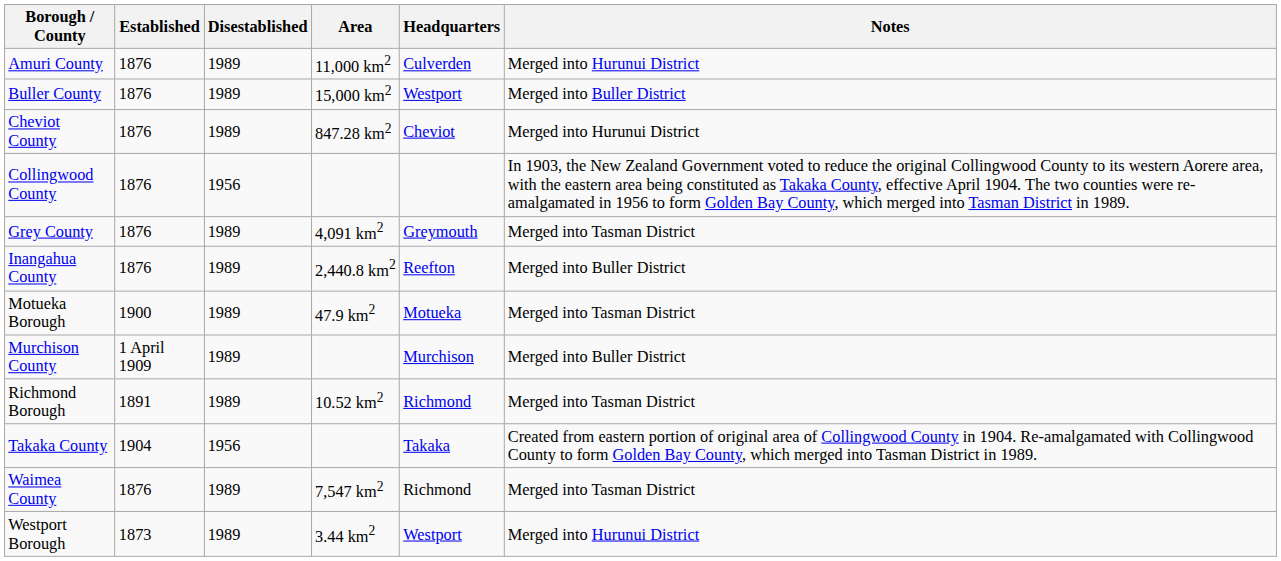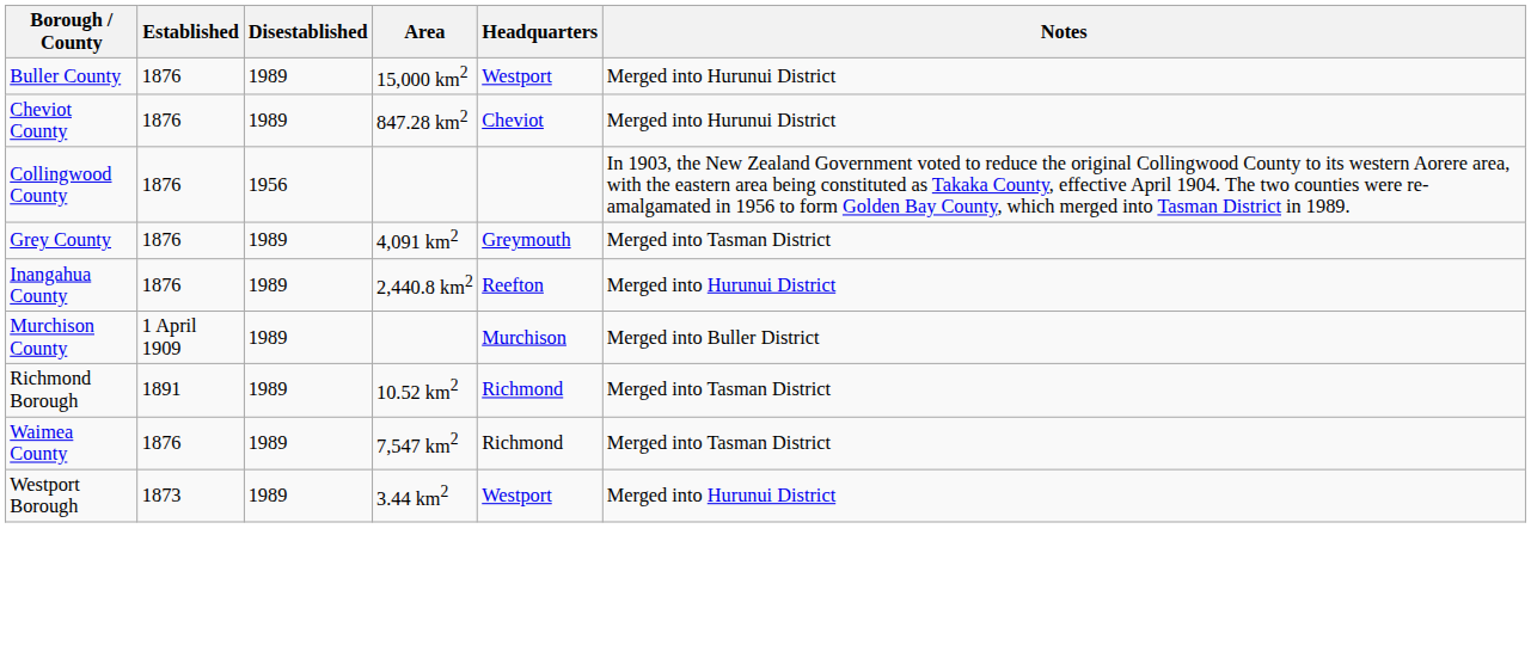 <table class="wikitable sortable">
 <tr>
 <th>Borough / County</th>
 <th>Established</th>
 <th>Disestablished</th>
 <th>Area</th>
 <th>Headquarters</th>
 <th>Notes</th>
 </tr>
 <tr>
-<td><a href='#'>Amuri County</a></td>
-<td>1876</td>
-<td>1989</td>
-<td>11,000 km<sup>2</sup></td>
-<td><a href='#'>Culverden</a></td>
-<td>Merged into <a href='#'>Hurunui District</a></td>
-</tr>
-<tr>
 <td><a href='#'>Buller County</a></td>
 <td>1876</td>
 <td>1989</td>
 <td>15,000 km<sup>2</sup></td>
 <td><a href='#'>Westport</a></td>
-<td>Merged into <a href='#'>Buller District</a></td>
+<td>Merged into Hurunui District</td>
 </tr>
 <tr>
 <td><a href='#'>Cheviot County</a></td>
 <td>1876</td>
 <td>1989</td>
 <td>847.28 km<sup>2</sup></td>
 <td><a href='#'>Cheviot</a></td>
 <td>Merged into Hurunui District</td>
 </tr>
 <tr>
 <td><a href='#'>Collingwood County</a></td>
 <td>1876</td>
 <td>1956</td>
 <td></td>
 <td></td>
 <td>In 1903, the New Zealand Government voted to reduce the original Collingwood County to its western Aorere area, with the eastern area being constituted as <a href='#'>Takaka County</a>, effective April 1904. The two counties were re-amalgamated in 1956 to form <a href='#'>Golden Bay County</a>, which merged into <a href='#'>Tasman District</a> in 1989.</td>
 </tr>
 <tr>
 <td><a href='#'>Grey County</a></td>
 <td>1876</td>
 <td>1989</td>
 <td>4,091 km<sup>2</sup></td>
 <td><a href='#'>Greymouth</a></td>
 <td>Merged into Tasman District</td>
 </tr>
 <tr>
 <td><a href='#'>Inangahua County</a></td>
 <td>1876</td>
 <td>1989</td>
 <td>2,440.8 km<sup>2</sup></td>
 <td><a href='#'>Reefton</a></td>
-<td>Merged into Buller District</td>
-</tr>
-<tr>
-<td>Motueka Borough</td>
-<td>1900</td>
-<td>1989</td>
-<td>47.9 km<sup>2</sup></td>
-<td><a href='#'>Motueka</a></td>
-<td>Merged into Tasman District</td>
+<td>Merged into <a href='#'>Hurunui District</a></td>
 </tr>
 <tr>
 <td><a href='#'>Murchison County</a></td>
 <td>1 April 1909</td>
 <td>1989</td>
 <td></td>
 <td><a href='#'>Murchison</a></td>
 <td>Merged into Buller District</td>
 </tr>
 <tr>
 <td>Richmond Borough</td>
 <td>1891</td>
 <td>1989</td>
 <td>10.52 km<sup>2</sup></td>
 <td><a href='#'>Richmond</a></td>
 <td>Merged into Tasman District</td>
 </tr>
 <tr>
-<td><a href='#'>Takaka County</a></td>
-<td>1904</td>
-<td>1956</td>
-<td></td>
-<td><a href='#'>Takaka</a></td>
-<td>Created from eastern portion of original area of <a href='#'>Collingwood County</a> in 1904. Re-amalgamated with Collingwood County to form <a href='#'>Golden Bay County</a>, which merged into Tasman District in 1989.</td>
-</tr>
-<tr>
 <td><a href='#'>Waimea County</a></td>
 <td>1876</td>
 <td>1989</td>
 <td>7,547 km<sup>2</sup></td>
 <td>Richmond</td>
 <td>Merged into Tasman District</td>
 </tr>
 <tr>
 <td>Westport Borough</td>
 <td>1873</td>
 <td>1989</td>
 <td>3.44 km<sup>2</sup></td>
 <td><a href='#'>Westport</a></td>
 <td>Merged into <a href='#'>Hurunui District</a></td>
 </tr>
 </table>
